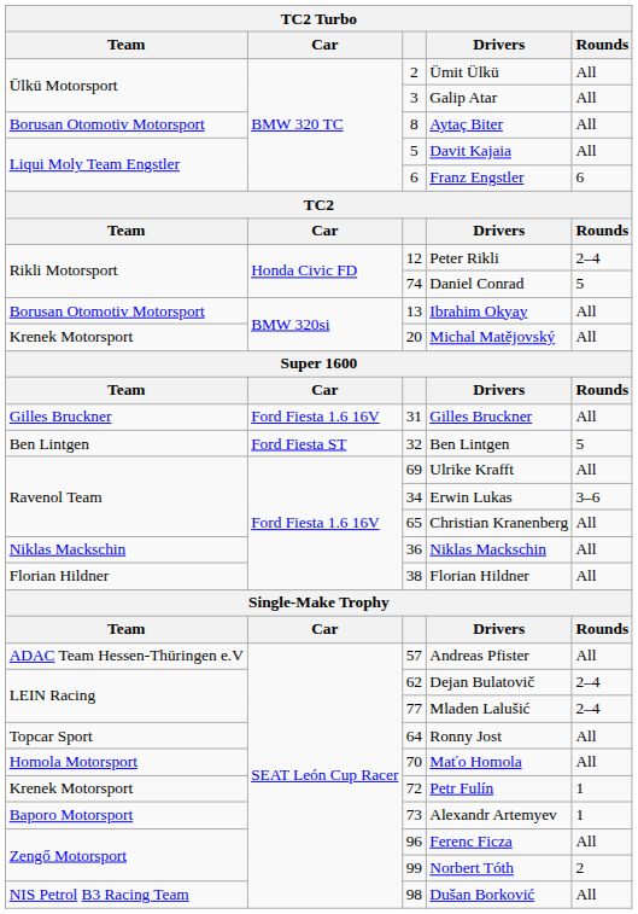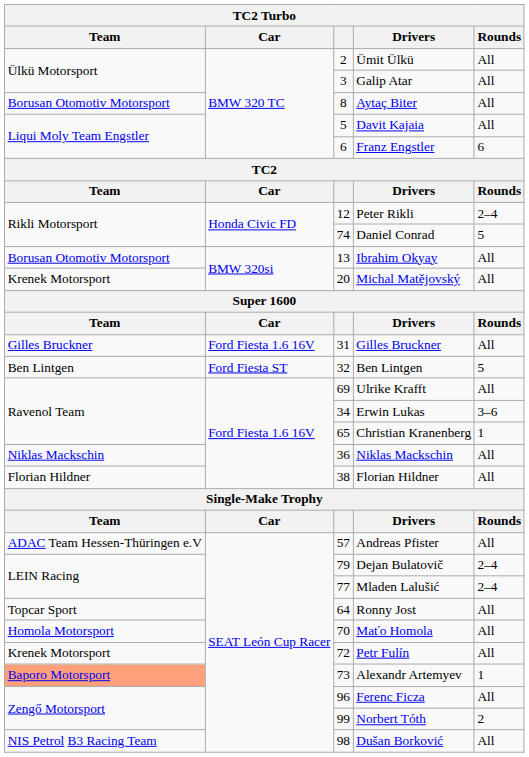 <table class="wikitable" style="font-size: 85%">
 <tr>
 <th colspan=5>TC2 Turbo</th>
 </tr>
 <tr>
 <th>Team</th>
 <th>Car</th>
 <th></th>
 <th>Drivers</th>
 <th>Rounds</th>
 </tr>
 <tr>
 <td rowspan=2> Ülkü Motorsport</td>
 <td rowspan=5><a href='#'>BMW 320 TC</a></td>
 <td align="center">2</td>
 <td> Ümit Ülkü</td>
 <td>All</td>
 </tr>
 <tr>
 <td align="center">3</td>
 <td> Galip Atar</td>
 <td>All</td>
 </tr>
 <tr>
 <td> <a href='#'>Borusan Otomotiv Motorsport</a></td>
 <td align="center">8</td>
 <td> <a href='#'>Aytaç Biter</a></td>
 <td>All</td>
 </tr>
 <tr>
 <td rowspan=2> <a href='#'>Liqui Moly Team Engstler</a></td>
 <td align="center">5</td>
 <td> <a href='#'>Davit Kajaia</a></td>
 <td>All</td>
 </tr>
 <tr>
 <td align="center">6</td>
 <td> <a href='#'>Franz Engstler</a></td>
 <td>6</td>
 </tr>
 <tr>
 <th colspan=5>TC2</th>
 </tr>
 <tr>
 <th>Team</th>
 <th>Car</th>
 <th></th>
 <th>Drivers</th>
 <th>Rounds</th>
 </tr>
 <tr>
 <td rowspan=2> Rikli Motorsport</td>
 <td rowspan=2><a href='#'>Honda Civic FD</a></td>
 <td align="center">12</td>
 <td> Peter Rikli</td>
 <td>2–4</td>
 </tr>
 <tr>
 <td align="center">74</td>
 <td> Daniel Conrad</td>
 <td>5</td>
 </tr>
 <tr>
 <td> <a href='#'>Borusan Otomotiv Motorsport</a></td>
 <td rowspan=2><a href='#'>BMW 320si</a></td>
 <td align="center">13</td>
 <td> <a href='#'>Ibrahim Okyay</a></td>
 <td>All</td>
 </tr>
 <tr>
 <td> Krenek Motorsport</td>
 <td align="center">20</td>
 <td> <a href='#'>Michal Matějovský</a></td>
 <td>All</td>
 </tr>
 <tr>
 <th colspan=5>Super 1600</th>
 </tr>
 <tr>
 <th>Team</th>
 <th>Car</th>
 <th></th>
 <th>Drivers</th>
 <th>Rounds</th>
 </tr>
 <tr>
 <td> <a href='#'>Gilles Bruckner</a></td>
 <td><a href='#'>Ford Fiesta 1.6 16V</a></td>
 <td align="center">31</td>
 <td> <a href='#'>Gilles Bruckner</a></td>
 <td>All</td>
 </tr>
 <tr>
 <td> Ben Lintgen</td>
 <td><a href='#'>Ford Fiesta ST</a></td>
 <td align="center">32</td>
 <td> Ben Lintgen</td>
 <td>5</td>
 </tr>
 <tr>
 <td rowspan=3> Ravenol Team</td>
 <td rowspan=5><a href='#'>Ford Fiesta 1.6 16V</a></td>
 <td align="center">69</td>
 <td> Ulrike Krafft</td>
 <td>All</td>
 </tr>
 <tr>
 <td align="center">34</td>
 <td> Erwin Lukas</td>
 <td>3–6</td>
 </tr>
 <tr>
 <td align="center">65</td>
 <td> Christian Kranenberg</td>
-<td>All</td>
+<td>1</td>
 </tr>
 <tr>
 <td> <a href='#'>Niklas Mackschin</a></td>
 <td align="center">36</td>
 <td> <a href='#'>Niklas Mackschin</a></td>
 <td>All</td>
 </tr>
 <tr>
 <td> Florian Hildner</td>
 <td align="center">38</td>
 <td> Florian Hildner</td>
 <td>All</td>
 </tr>
 <tr>
 <th colspan=5>Single-Make Trophy</th>
 </tr>
 <tr>
 <th>Team</th>
 <th>Car</th>
 <th></th>
 <th>Drivers</th>
 <th>Rounds</th>
 </tr>
 <tr>
 <td> <a href='#'>ADAC</a> Team Hessen-Thüringen e.V</td>
 <td rowspan=10><a href='#'>SEAT León Cup Racer</a></td>
 <td align="center">57</td>
 <td> Andreas Pfister</td>
 <td>All</td>
 </tr>
 <tr>
 <td rowspan=2> LEIN Racing</td>
-<td align="center">62</td>
+<td align="center">79</td>
 <td> Dejan Bulatovič</td>
 <td>2–4</td>
 </tr>
 <tr>
 <td align="center">77</td>
 <td> Mladen Lalušić</td>
 <td>2–4</td>
 </tr>
 <tr>
 <td> Topcar Sport</td>
 <td align="center">64</td>
 <td> Ronny Jost</td>
 <td>All</td>
 </tr>
 <tr>
 <td> <a href='#'>Homola Motorsport</a></td>
 <td align="center">70</td>
 <td> <a href='#'>Maťo Homola</a></td>
 <td>All</td>
 </tr>
 <tr>
 <td> Krenek Motorsport</td>
 <td align="center">72</td>
 <td> <a href='#'>Petr Fulín</a></td>
-<td>1</td>
+<td>All</td>
 </tr>
 <tr>
-<td> <a href='#'>Baporo Motorsport</a></td>
+<td style="background: lightsalmon;"> <a href='#'>Baporo Motorsport</a></td>
 <td align="center">73</td>
 <td> Alexandr Artemyev</td>
 <td>1</td>
 </tr>
 <tr>
 <td rowspan=2> <a href='#'>Zengő Motorsport</a></td>
 <td align="center">96</td>
 <td> <a href='#'>Ferenc Ficza</a></td>
 <td>All</td>
 </tr>
 <tr>
 <td align="center">99</td>
 <td> <a href='#'>Norbert Tóth</a></td>
 <td>2</td>
 </tr>
 <tr>
 <td> <a href='#'>NIS Petrol</a> <a href='#'>B3 Racing Team</a></td>
 <td align="center">98</td>
 <td> <a href='#'>Dušan Borković</a></td>
 <td>All</td>
 </tr>
 </table>
